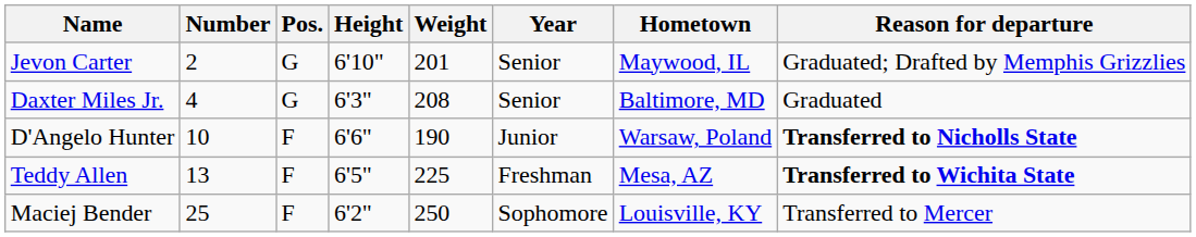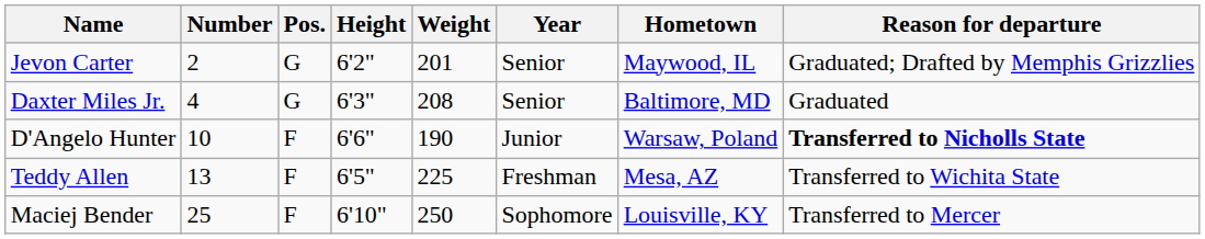 <table class="wikitable sortable" border="1">
 <tr>
 <th>Name</th>
 <th>Number</th>
 <th>Pos.</th>
 <th>Height</th>
 <th>Weight</th>
 <th>Year</th>
 <th>Hometown</th>
 <th class="unsortable">Reason for departure</th>
 </tr>
 <tr>
 <td><a href='#'>Jevon Carter</a></td>
 <td>2</td>
 <td>G</td>
-<td>6'10"</td>
+<td>6'2"</td>
 <td>201</td>
 <td>Senior</td>
 <td><a href='#'>Maywood, IL</a></td>
 <td>Graduated; Drafted by <a href='#'>Memphis Grizzlies</a></td>
 </tr>
 <tr>
 <td><a href='#'>Daxter Miles Jr.</a></td>
 <td>4</td>
 <td>G</td>
 <td>6'3"</td>
 <td>208</td>
 <td>Senior</td>
 <td><a href='#'>Baltimore, MD</a></td>
 <td>Graduated</td>
 </tr>
 <tr>
 <td>D'Angelo Hunter</td>
 <td>10</td>
 <td>F</td>
 <td>6'6"</td>
 <td>190</td>
 <td>Junior</td>
 <td><a href='#'>Warsaw, Poland</a></td>
 <td><strong>Transferred to <a href='#'>Nicholls State</a></strong></td>
 </tr>
 <tr>
 <td><a href='#'>Teddy Allen</a></td>
 <td>13</td>
 <td>F</td>
 <td>6'5"</td>
 <td>225</td>
 <td>Freshman</td>
 <td><a href='#'>Mesa, AZ</a></td>
-<td><strong>Transferred to <a href='#'>Wichita State</a></strong></td>
+<td>Transferred to <a href='#'>Wichita State</a></td>
 </tr>
 <tr>
 <td>Maciej Bender</td>
 <td>25</td>
 <td>F</td>
-<td>6'2"</td>
+<td>6'10"</td>
 <td>250</td>
 <td>Sophomore</td>
 <td><a href='#'>Louisville, KY</a></td>
 <td>Transferred to <a href='#'>Mercer</a></td>
 </tr>
 </table>
